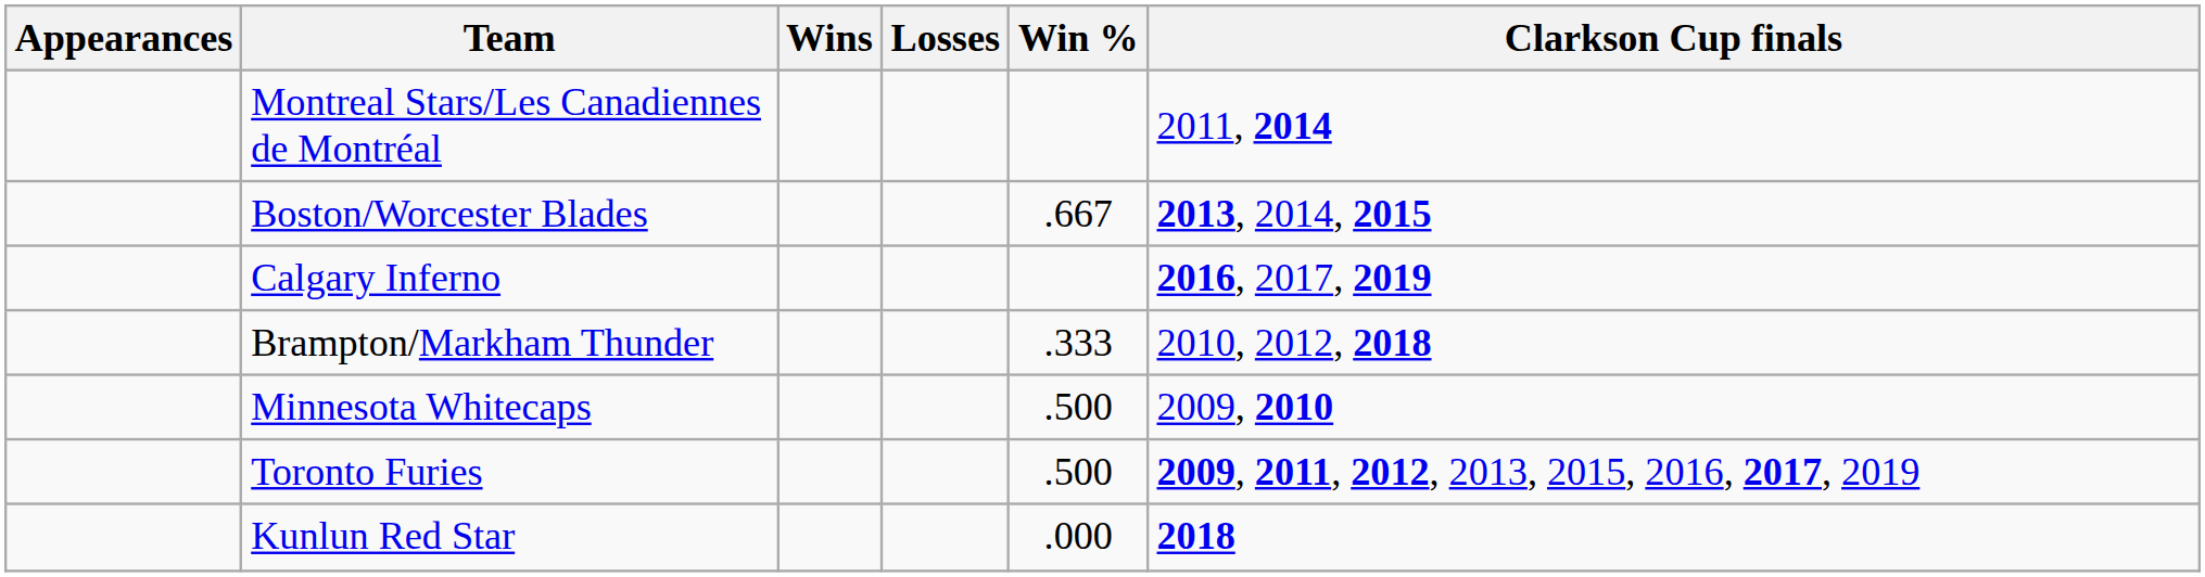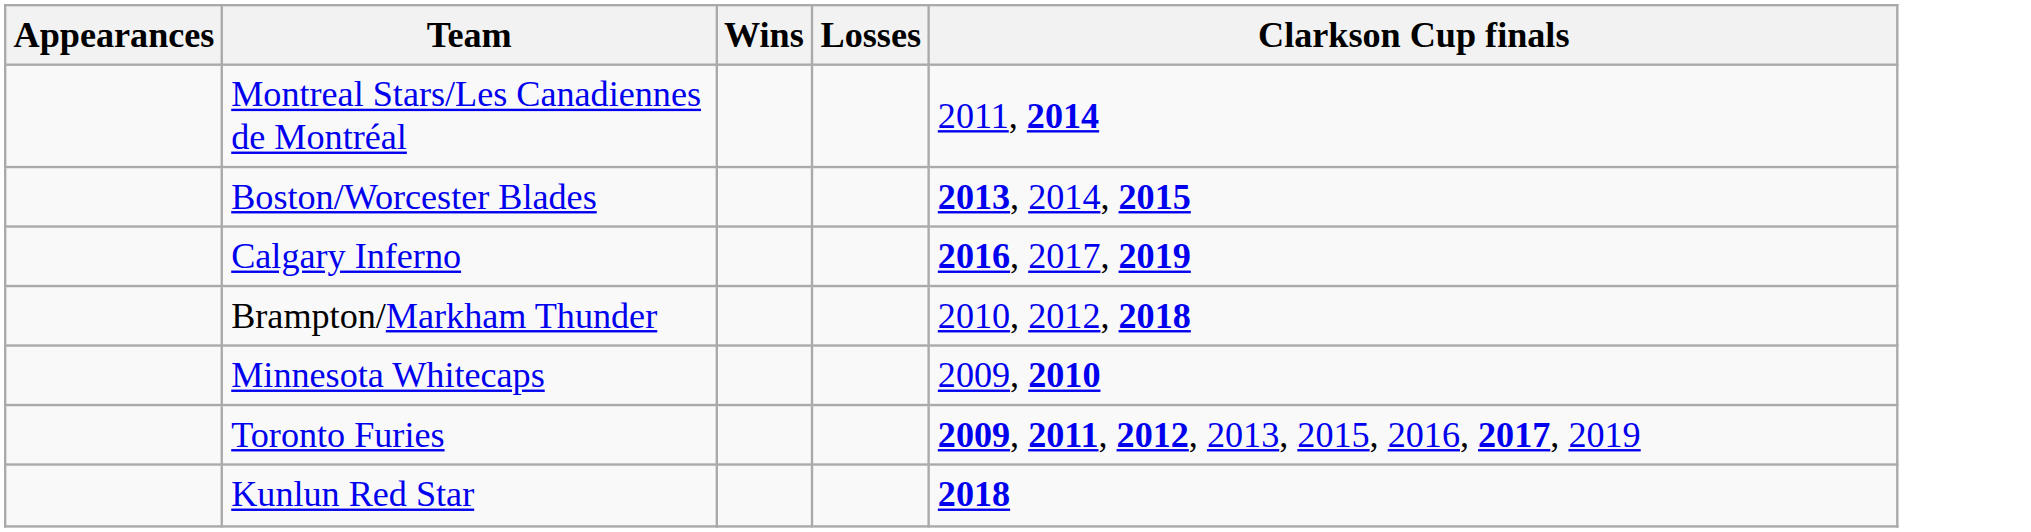 <table class="wikitable sortable" style="font-size: 95%; text-align:center">
 <tr>
 <th>Appearances</th>
 <th width="200">Team</th>
 <th>Wins</th>
 <th>Losses</th>
-<th>Win %</th>
 <th class="unsortable" width="400">Clarkson Cup finals</th>
 </tr>
 <tr>
 <td></td>
 <td align="left"><a href='#'>Montreal Stars/Les Canadiennes de Montréal</a></td>
-<td></td>
 <td></td>
 <td></td>
 <td align="left"><a href='#'>2011</a>, <strong><a href='#'>2014</a></strong></td>
 </tr>
 <tr>
 <td></td>
 <td align="left"><a href='#'>Boston/Worcester Blades</a></td>
 <td></td>
 <td></td>
-<td>.667</td>
 <td align="left"><strong><a href='#'>2013</a></strong>, <a href='#'>2014</a>, <strong><a href='#'>2015</a></strong></td>
 </tr>
 <tr>
 <td></td>
 <td align="left"><a href='#'>Calgary Inferno</a></td>
-<td></td>
 <td></td>
 <td></td>
 <td align="left"><strong><a href='#'>2016</a></strong>, <a href='#'>2017</a>, <strong><a href='#'>2019</a></strong></td>
 </tr>
 <tr>
 <td></td>
 <td align="left">Brampton/<a href='#'>Markham Thunder</a></td>
 <td></td>
 <td></td>
-<td>.333</td>
 <td align="left"><a href='#'>2010</a>, <a href='#'>2012</a>, <strong><a href='#'>2018</a></strong></td>
 </tr>
 <tr>
 <td></td>
 <td align="left"><a href='#'>Minnesota Whitecaps</a></td>
 <td></td>
 <td></td>
-<td>.500</td>
 <td align="left"><a href='#'>2009</a>, <strong><a href='#'>2010</a></strong></td>
 </tr>
 <tr>
 <td></td>
 <td align="left"><a href='#'>Toronto Furies</a> </td>
 <td></td>
 <td></td>
-<td>.500</td>
 <td align="left"><strong><a href='#'>2009</a></strong>, <strong><a href='#'>2011</a></strong>, <strong><a href='#'>2012</a></strong>, <a href='#'>2013</a>, <a href='#'>2015</a>, <a href='#'>2016</a>, <strong><a href='#'>2017</a></strong>, <a href='#'>2019</a></td>
 </tr>
 <tr>
 <td></td>
 <td align="left"><a href='#'>Kunlun Red Star</a></td>
 <td></td>
 <td></td>
-<td>.000</td>
 <td align="left"><strong><a href='#'>2018</a></strong></td>
 </tr>
 </table>
